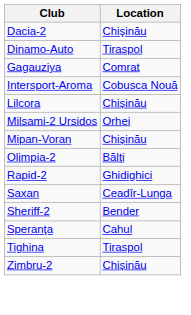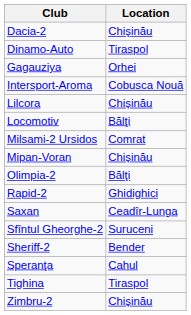 <table class="wikitable sortable">
 <tr>
 <th>Club</th>
 <th>Location</th>
 </tr>
 <tr>
 <td><a href='#'>Dacia-2</a></td>
 <td><a href='#'>Chişinău</a></td>
 </tr>
 <tr>
 <td><a href='#'>Dinamo-Auto</a></td>
 <td><a href='#'>Tiraspol</a></td>
 </tr>
 <tr>
 <td><a href='#'>Gagauziya</a></td>
-<td><a href='#'>Comrat</a></td>
+<td><a href='#'>Orhei</a></td>
 </tr>
 <tr>
 <td><a href='#'>Intersport-Aroma</a></td>
 <td><a href='#'>Cobusca Nouă</a></td>
 </tr>
 <tr>
 <td><a href='#'>Lilcora</a></td>
 <td><a href='#'>Chișinău</a></td>
 </tr>
 <tr>
+<td><a href='#'>Locomotiv</a></td>
+<td><a href='#'>Bălţi</a></td>
+</tr>
+<tr>
 <td><a href='#'>Milsami-2 Ursidos</a></td>
-<td><a href='#'>Orhei</a></td>
+<td><a href='#'>Comrat</a></td>
 </tr>
 <tr>
 <td><a href='#'>Mipan-Voran</a></td>
 <td><a href='#'>Chișinău</a></td>
 </tr>
 <tr>
 <td><a href='#'>Olimpia-2</a></td>
 <td><a href='#'>Bălţi</a></td>
 </tr>
 <tr>
 <td><a href='#'>Rapid-2</a></td>
 <td><a href='#'>Ghidighici</a></td>
 </tr>
 <tr>
 <td><a href='#'>Saxan</a></td>
 <td><a href='#'>Ceadîr-Lunga</a></td>
 </tr>
 <tr>
+<td><a href='#'>Sfîntul Gheorghe-2</a></td>
+<td><a href='#'>Suruceni</a></td>
+</tr>
+<tr>
 <td><a href='#'>Sheriff-2</a></td>
 <td><a href='#'>Bender</a></td>
 </tr>
 <tr>
 <td><a href='#'>Speranţa</a></td>
 <td><a href='#'>Cahul</a></td>
 </tr>
 <tr>
 <td><a href='#'>Tighina</a></td>
 <td><a href='#'>Tiraspol</a></td>
 </tr>
 <tr>
 <td><a href='#'>Zimbru-2</a></td>
 <td><a href='#'>Chișinău</a></td>
 </tr>
 </table>
